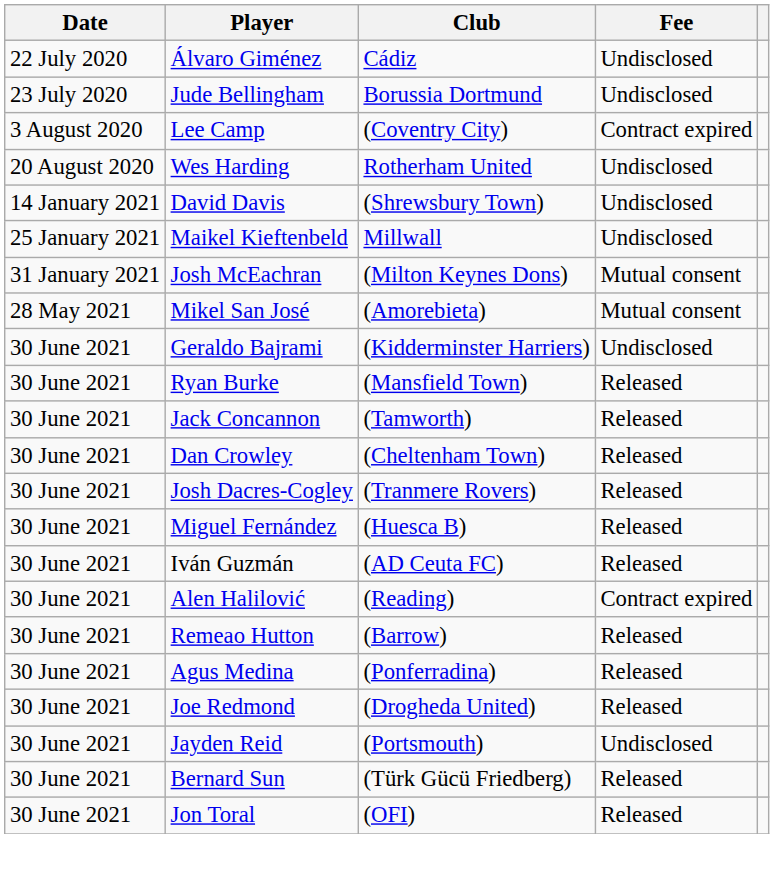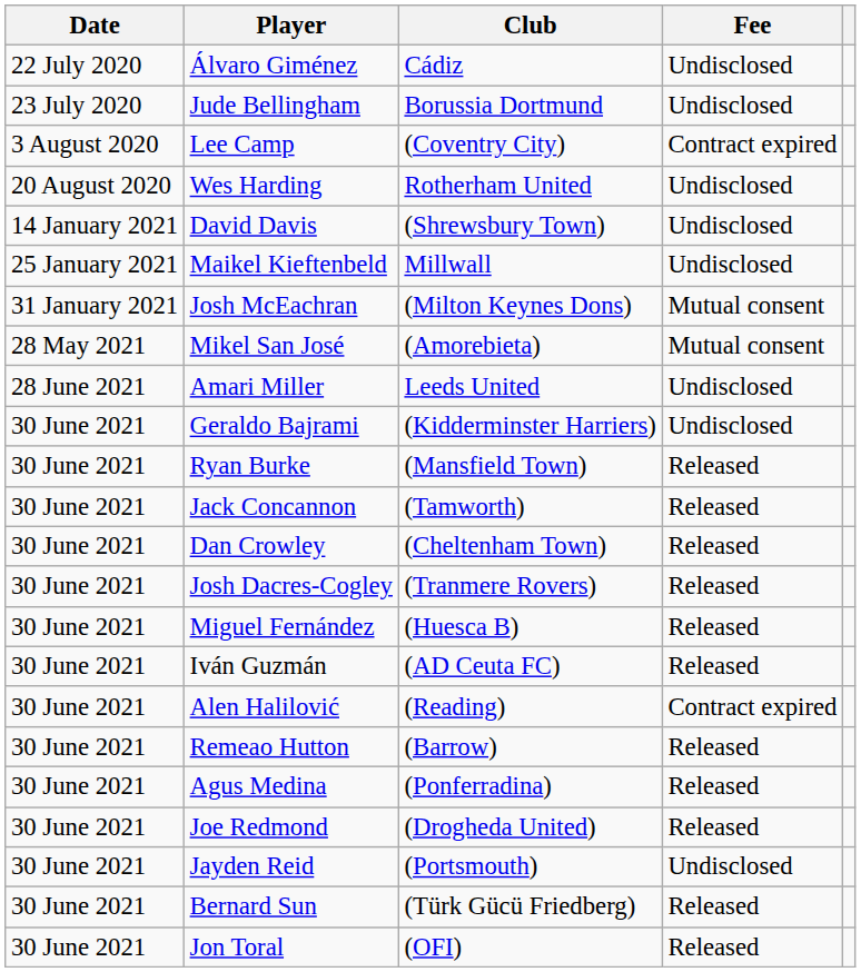 <table class="wikitable" style=text-align: left>
 <tr>
 <th>Date</th>
 <th>Player</th>
 <th>Club </th>
 <th>Fee</th>
 <th></th>
 </tr>
 <tr>
 <td>22 July 2020</td>
 <td><a href='#'>Álvaro Giménez</a></td>
 <td><a href='#'>Cádiz</a></td>
 <td>Undisclosed</td>
 <td style=text-align:center></td>
 </tr>
 <tr>
 <td>23 July 2020</td>
 <td><a href='#'>Jude Bellingham</a></td>
 <td><a href='#'>Borussia Dortmund</a></td>
 <td>Undisclosed</td>
 <td style=text-align:center></td>
 </tr>
 <tr>
 <td>3 August 2020</td>
 <td><a href='#'>Lee Camp</a></td>
 <td>(<a href='#'>Coventry City</a>)</td>
 <td>Contract expired</td>
 <td style=text-align:center></td>
 </tr>
 <tr>
 <td>20 August 2020</td>
 <td><a href='#'>Wes Harding</a></td>
 <td><a href='#'>Rotherham United</a></td>
 <td>Undisclosed</td>
 <td style=text-align:center></td>
 </tr>
 <tr>
 <td>14 January 2021</td>
 <td><a href='#'>David Davis</a></td>
 <td>(<a href='#'>Shrewsbury Town</a>)</td>
 <td>Undisclosed</td>
 <td style=text-align:center></td>
 </tr>
 <tr>
 <td>25 January 2021</td>
 <td><a href='#'>Maikel Kieftenbeld</a></td>
 <td><a href='#'>Millwall</a></td>
 <td>Undisclosed</td>
 <td style=text-align:center></td>
 </tr>
 <tr>
 <td>31 January 2021</td>
 <td><a href='#'>Josh McEachran</a></td>
 <td>(<a href='#'>Milton Keynes Dons</a>)</td>
 <td>Mutual consent</td>
 <td style=text-align:center></td>
 </tr>
 <tr>
 <td>28 May 2021</td>
 <td><a href='#'>Mikel San José</a></td>
 <td>(<a href='#'>Amorebieta</a>)</td>
 <td>Mutual consent</td>
+<td style=text-align:center></td>
+</tr>
+<tr>
+<td>28 June 2021</td>
+<td><a href='#'>Amari Miller</a></td>
+<td><a href='#'>Leeds United</a></td>
+<td>Undisclosed</td>
 <td style=text-align:center></td>
 </tr>
 <tr>
 <td>30 June 2021</td>
 <td><a href='#'>Geraldo Bajrami</a></td>
 <td>(<a href='#'>Kidderminster Harriers</a>)</td>
 <td>Undisclosed</td>
 <td style=text-align:center></td>
 </tr>
 <tr>
 <td>30 June 2021</td>
 <td><a href='#'>Ryan Burke</a></td>
 <td>(<a href='#'>Mansfield Town</a>)</td>
 <td>Released</td>
 <td style=text-align:center></td>
 </tr>
 <tr>
 <td>30 June 2021</td>
 <td><a href='#'>Jack Concannon</a></td>
 <td>(<a href='#'>Tamworth</a>)</td>
 <td>Released</td>
 <td style=text-align:center></td>
 </tr>
 <tr>
 <td>30 June 2021</td>
 <td><a href='#'>Dan Crowley</a></td>
 <td>(<a href='#'>Cheltenham Town</a>)</td>
 <td>Released</td>
 <td style=text-align:center></td>
 </tr>
 <tr>
 <td>30 June 2021</td>
 <td><a href='#'>Josh Dacres-Cogley</a></td>
 <td>(<a href='#'>Tranmere Rovers</a>)</td>
 <td>Released</td>
 <td style=text-align:center></td>
 </tr>
 <tr>
 <td>30 June 2021</td>
 <td><a href='#'>Miguel Fernández</a></td>
 <td>(<a href='#'>Huesca B</a>)</td>
 <td>Released</td>
 <td style=text-align:center></td>
 </tr>
 <tr>
 <td>30 June 2021</td>
 <td>Iván Guzmán</td>
 <td>(<a href='#'>AD Ceuta FC</a>)</td>
 <td>Released</td>
 <td style=text-align:center></td>
 </tr>
 <tr>
 <td>30 June 2021</td>
 <td><a href='#'>Alen Halilović</a></td>
 <td>(<a href='#'>Reading</a>)</td>
 <td>Contract expired</td>
 <td style=text-align:center></td>
 </tr>
 <tr>
 <td>30 June 2021</td>
 <td><a href='#'>Remeao Hutton</a></td>
 <td>(<a href='#'>Barrow</a>)</td>
 <td>Released</td>
 <td style=text-align:center></td>
 </tr>
 <tr>
 <td>30 June 2021</td>
 <td><a href='#'>Agus Medina</a></td>
 <td>(<a href='#'>Ponferradina</a>)</td>
 <td>Released</td>
 <td style=text-align:center></td>
 </tr>
 <tr>
 <td>30 June 2021</td>
 <td><a href='#'>Joe Redmond</a></td>
 <td>(<a href='#'>Drogheda United</a>)</td>
 <td>Released</td>
 <td style=text-align:center></td>
 </tr>
 <tr>
 <td>30 June 2021</td>
 <td><a href='#'>Jayden Reid</a></td>
 <td>(<a href='#'>Portsmouth</a>)</td>
 <td>Undisclosed</td>
 <td style=text-align:center></td>
 </tr>
 <tr>
 <td>30 June 2021</td>
 <td><a href='#'>Bernard Sun</a></td>
 <td>(Türk Gücü Friedberg)</td>
 <td>Released</td>
 <td style=text-align:center></td>
 </tr>
 <tr>
 <td>30 June 2021</td>
 <td><a href='#'>Jon Toral</a></td>
 <td>(<a href='#'>OFI</a>)</td>
 <td>Released</td>
 <td style=text-align:center></td>
 </tr>
 </table>
